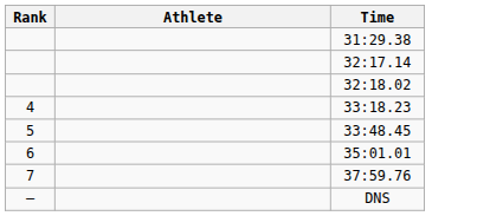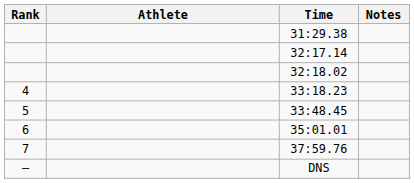 <table class="wikitable" style="text-align:center">
 <tr>
 <th width=40>Rank</th>
 <th width=250>Athlete</th>
 <th width=80>Time</th>
+<th width=50>Notes</th>
 </tr>
 <tr>
 <td></td>
 <td align=left></td>
 <td>31:29.38</td>
+<td></td>
 </tr>
 <tr>
 <td></td>
 <td align=left></td>
 <td>32:17.14</td>
+<td></td>
 </tr>
 <tr>
 <td></td>
 <td align=left></td>
 <td>32:18.02</td>
+<td></td>
 </tr>
 <tr>
 <td>4</td>
 <td align=left></td>
 <td>33:18.23</td>
+<td></td>
 </tr>
 <tr>
 <td>5</td>
 <td align=left></td>
 <td>33:48.45</td>
+<td></td>
 </tr>
 <tr>
 <td>6</td>
 <td align=left></td>
 <td>35:01.01</td>
+<td></td>
 </tr>
 <tr>
 <td>7</td>
 <td align=left></td>
 <td>37:59.76</td>
+<td></td>
 </tr>
 <tr>
 <td>—</td>
 <td align=left></td>
 <td>DNS</td>
+<td></td>
 </tr>
 </table>
